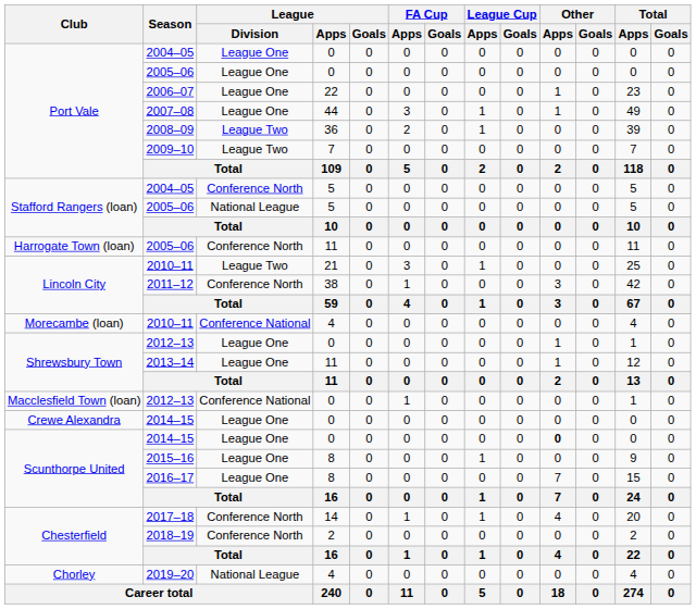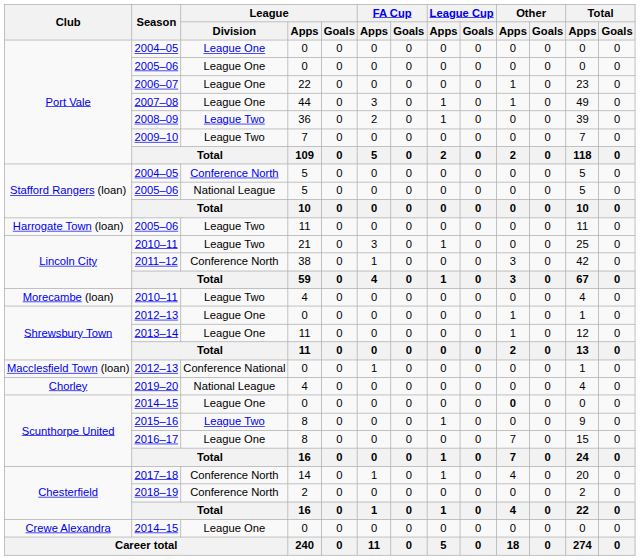 <table class="wikitable" style="text-align:center">
 <tr>
 <th rowspan="2">Club</th>
 <th rowspan="2">Season</th>
 <th colspan="3">League</th>
 <th colspan="2"><a href='#'>FA Cup</a></th>
 <th colspan="2"><a href='#'>League Cup</a></th>
 <th colspan="2">Other</th>
 <th colspan="2">Total</th>
 </tr>
 <tr>
 <th>Division</th>
 <th>Apps</th>
 <th>Goals</th>
 <th>Apps</th>
 <th>Goals</th>
 <th>Apps</th>
 <th>Goals</th>
 <th>Apps</th>
 <th>Goals</th>
 <th>Apps</th>
 <th>Goals</th>
 </tr>
 <tr>
 <td rowspan="7"><a href='#'>Port Vale</a></td>
 <td><a href='#'>2004–05</a></td>
 <td><a href='#'>League One</a></td>
 <td>0</td>
 <td>0</td>
 <td>0</td>
 <td>0</td>
 <td>0</td>
 <td>0</td>
 <td>0</td>
 <td>0</td>
 <td>0</td>
 <td>0</td>
 </tr>
 <tr>
 <td><a href='#'>2005–06</a></td>
 <td>League One</td>
 <td>0</td>
 <td>0</td>
 <td>0</td>
 <td>0</td>
 <td>0</td>
 <td>0</td>
 <td>0</td>
 <td>0</td>
 <td>0</td>
 <td>0</td>
 </tr>
 <tr>
 <td><a href='#'>2006–07</a></td>
 <td>League One</td>
 <td>22</td>
 <td>0</td>
 <td>0</td>
 <td>0</td>
 <td>0</td>
 <td>0</td>
 <td>1</td>
 <td>0</td>
 <td>23</td>
 <td>0</td>
 </tr>
 <tr>
 <td><a href='#'>2007–08</a></td>
 <td>League One</td>
 <td>44</td>
 <td>0</td>
 <td>3</td>
 <td>0</td>
 <td>1</td>
 <td>0</td>
 <td>1</td>
 <td>0</td>
 <td>49</td>
 <td>0</td>
 </tr>
 <tr>
 <td><a href='#'>2008–09</a></td>
 <td><a href='#'>League Two</a></td>
 <td>36</td>
 <td>0</td>
 <td>2</td>
 <td>0</td>
 <td>1</td>
 <td>0</td>
 <td>0</td>
 <td>0</td>
 <td>39</td>
 <td>0</td>
 </tr>
 <tr>
 <td><a href='#'>2009–10</a></td>
 <td>League Two</td>
 <td>7</td>
 <td>0</td>
 <td>0</td>
 <td>0</td>
 <td>0</td>
 <td>0</td>
 <td>0</td>
 <td>0</td>
 <td>7</td>
 <td>0</td>
 </tr>
 <tr>
 <th colspan="2">Total</th>
 <th>109</th>
 <th>0</th>
 <th>5</th>
 <th>0</th>
 <th>2</th>
 <th>0</th>
 <th>2</th>
 <th>0</th>
 <th>118</th>
 <th>0</th>
 </tr>
 <tr>
 <td rowspan="3"><a href='#'>Stafford Rangers</a> (loan)</td>
 <td><a href='#'>2004–05</a></td>
 <td><a href='#'>Conference North</a></td>
 <td>5</td>
 <td>0</td>
 <td>0</td>
 <td>0</td>
 <td>0</td>
 <td>0</td>
 <td>0</td>
 <td>0</td>
 <td>5</td>
 <td>0</td>
 </tr>
 <tr>
 <td><a href='#'>2005–06</a></td>
 <td>National League</td>
 <td>5</td>
 <td>0</td>
 <td>0</td>
 <td>0</td>
 <td>0</td>
 <td>0</td>
 <td>0</td>
 <td>0</td>
 <td>5</td>
 <td>0</td>
 </tr>
 <tr>
 <th colspan="2">Total</th>
 <th>10</th>
 <th>0</th>
 <th>0</th>
 <th>0</th>
 <th>0</th>
 <th>0</th>
 <th>0</th>
 <th>0</th>
 <th>10</th>
 <th>0</th>
 </tr>
 <tr>
 <td><a href='#'>Harrogate Town</a> (loan)</td>
 <td><a href='#'>2005–06</a></td>
-<td>Conference North</td>
+<td>League Two</td>
 <td>11</td>
 <td>0</td>
 <td>0</td>
 <td>0</td>
 <td>0</td>
 <td>0</td>
 <td>0</td>
 <td>0</td>
 <td>11</td>
 <td>0</td>
 </tr>
 <tr>
 <td rowspan="3"><a href='#'>Lincoln City</a></td>
 <td><a href='#'>2010–11</a></td>
 <td>League Two</td>
 <td>21</td>
 <td>0</td>
 <td>3</td>
 <td>0</td>
 <td>1</td>
 <td>0</td>
 <td>0</td>
 <td>0</td>
 <td>25</td>
 <td>0</td>
 </tr>
 <tr>
 <td><a href='#'>2011–12</a></td>
 <td>Conference North</td>
 <td>38</td>
 <td>0</td>
 <td>1</td>
 <td>0</td>
 <td>0</td>
 <td>0</td>
 <td>3</td>
 <td>0</td>
 <td>42</td>
 <td>0</td>
 </tr>
 <tr>
 <th colspan="2">Total</th>
 <th>59</th>
 <th>0</th>
 <th>4</th>
 <th>0</th>
 <th>1</th>
 <th>0</th>
 <th>3</th>
 <th>0</th>
 <th>67</th>
 <th>0</th>
 </tr>
 <tr>
 <td><a href='#'>Morecambe</a> (loan)</td>
 <td><a href='#'>2010–11</a></td>
-<td><a href='#'>Conference National</a></td>
+<td>League Two</td>
 <td>4</td>
 <td>0</td>
 <td>0</td>
 <td>0</td>
 <td>0</td>
 <td>0</td>
 <td>0</td>
 <td>0</td>
 <td>4</td>
 <td>0</td>
 </tr>
 <tr>
 <td rowspan="3"><a href='#'>Shrewsbury Town</a></td>
 <td><a href='#'>2012–13</a></td>
 <td>League One</td>
 <td>0</td>
 <td>0</td>
 <td>0</td>
 <td>0</td>
 <td>0</td>
 <td>0</td>
 <td>1</td>
 <td>0</td>
 <td>1</td>
 <td>0</td>
 </tr>
 <tr>
 <td><a href='#'>2013–14</a></td>
 <td>League One</td>
 <td>11</td>
 <td>0</td>
 <td>0</td>
 <td>0</td>
 <td>0</td>
 <td>0</td>
 <td>1</td>
 <td>0</td>
 <td>12</td>
 <td>0</td>
 </tr>
 <tr>
 <th colspan="2">Total</th>
 <th>11</th>
 <th>0</th>
 <th>0</th>
 <th>0</th>
 <th>0</th>
 <th>0</th>
 <th>2</th>
 <th>0</th>
 <th>13</th>
 <th>0</th>
 </tr>
 <tr>
 <td><a href='#'>Macclesfield Town</a> (loan)</td>
 <td><a href='#'>2012–13</a></td>
 <td>Conference National</td>
 <td>0</td>
 <td>0</td>
 <td>1</td>
 <td>0</td>
 <td>0</td>
 <td>0</td>
 <td>0</td>
 <td>0</td>
 <td>1</td>
 <td>0</td>
 </tr>
 <tr>
-<td><a href='#'>Crewe Alexandra</a></td>
-<td><a href='#'>2014–15</a></td>
-<td>League One</td>
+<td><a href='#'>Chorley</a></td>
+<td><a href='#'>2019–20</a></td>
+<td>National League</td>
+<td>4</td>
 <td>0</td>
 <td>0</td>
 <td>0</td>
 <td>0</td>
 <td>0</td>
 <td>0</td>
 <td>0</td>
-<td>0</td>
-<td>0</td>
+<td>4</td>
 <td>0</td>
 </tr>
 <tr>
 <td rowspan="4"><a href='#'>Scunthorpe United</a></td>
 <td><a href='#'>2014–15</a></td>
 <td>League One</td>
 <td>0</td>
 <td>0</td>
 <td>0</td>
 <td>0</td>
 <td>0</td>
 <td>0</td>
 <td><strong>0</strong></td>
 <td>0</td>
 <td>0</td>
 <td>0</td>
 </tr>
 <tr>
 <td><a href='#'>2015–16</a></td>
-<td>League One</td>
+<td><a href='#'>League Two</a></td>
 <td>8</td>
 <td>0</td>
 <td>0</td>
 <td>0</td>
 <td>1</td>
 <td>0</td>
 <td>0</td>
 <td>0</td>
 <td>9</td>
 <td>0</td>
 </tr>
 <tr>
 <td><a href='#'>2016–17</a></td>
 <td>League One</td>
 <td>8</td>
 <td>0</td>
 <td>0</td>
 <td>0</td>
 <td>0</td>
 <td>0</td>
 <td>7</td>
 <td>0</td>
 <td>15</td>
 <td>0</td>
 </tr>
 <tr>
 <th colspan="2">Total</th>
 <th>16</th>
 <th>0</th>
 <th>0</th>
 <th>0</th>
 <th>1</th>
 <th>0</th>
 <th>7</th>
 <th>0</th>
 <th>24</th>
 <th>0</th>
 </tr>
 <tr>
 <td rowspan="3"><a href='#'>Chesterfield</a></td>
 <td><a href='#'>2017–18</a></td>
 <td>Conference North</td>
 <td>14</td>
 <td>0</td>
 <td>1</td>
 <td>0</td>
 <td>1</td>
 <td>0</td>
 <td>4</td>
 <td>0</td>
 <td>20</td>
 <td>0</td>
 </tr>
 <tr>
 <td><a href='#'>2018–19</a></td>
 <td>Conference North</td>
 <td>2</td>
 <td>0</td>
 <td>0</td>
 <td>0</td>
 <td>0</td>
 <td>0</td>
 <td>0</td>
 <td>0</td>
 <td>2</td>
 <td>0</td>
 </tr>
 <tr>
 <th colspan="2">Total</th>
 <th>16</th>
 <th>0</th>
 <th>1</th>
 <th>0</th>
 <th>1</th>
 <th>0</th>
 <th>4</th>
 <th>0</th>
 <th>22</th>
 <th>0</th>
 </tr>
 <tr>
-<td><a href='#'>Chorley</a></td>
-<td><a href='#'>2019–20</a></td>
-<td>National League</td>
-<td>4</td>
+<td><a href='#'>Crewe Alexandra</a></td>
+<td><a href='#'>2014–15</a></td>
+<td>League One</td>
 <td>0</td>
 <td>0</td>
 <td>0</td>
 <td>0</td>
 <td>0</td>
 <td>0</td>
 <td>0</td>
-<td>4</td>
+<td>0</td>
+<td>0</td>
 <td>0</td>
 </tr>
 <tr>
 <th colspan="3">Career total</th>
 <th>240</th>
 <th>0</th>
 <th>11</th>
 <th>0</th>
 <th>5</th>
 <th>0</th>
 <th>18</th>
 <th>0</th>
 <th>274</th>
 <th>0</th>
 </tr>
 </table>
